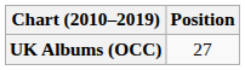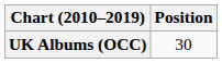 <table class="wikitable plainrowheaders" style="text-align:center">
 <tr>
 <th scope="col">Chart (2010–2019)</th>
 <th scope="col">Position</th>
 </tr>
 <tr>
 <th scope="row">UK Albums (OCC)</th>
-<td>27</td>
+<td>30</td>
 </tr>
 </table>
